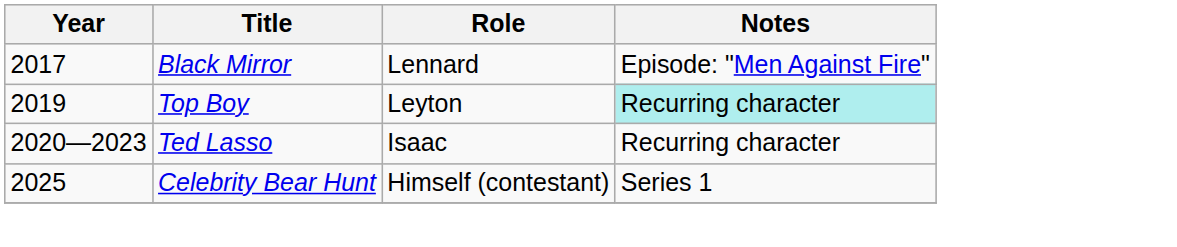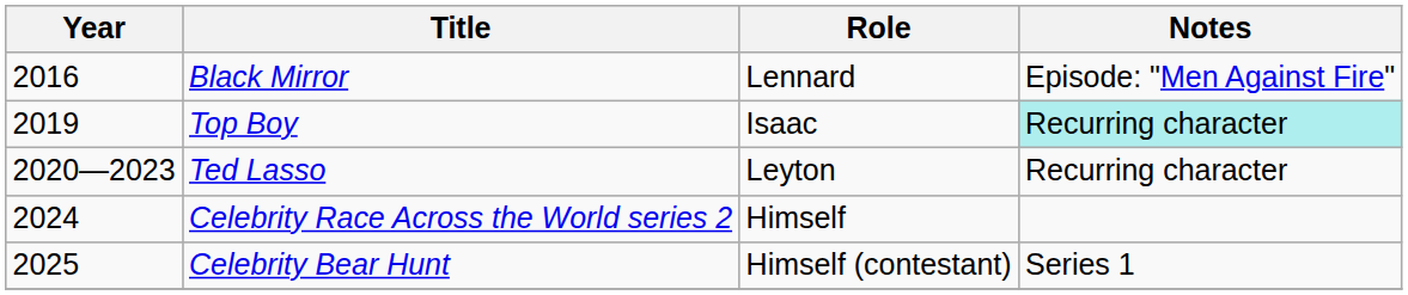 <table class="wikitable sortable">
 <tr>
 <th>Year</th>
 <th>Title</th>
 <th>Role</th>
 <th class="unsortable">Notes</th>
 </tr>
 <tr>
-<td>2017</td>
+<td>2016</td>
 <td><em><a href='#'>Black Mirror</a></em></td>
 <td>Lennard</td>
 <td>Episode: "<a href='#'>Men Against Fire</a>"</td>
 </tr>
 <tr>
 <td>2019</td>
 <td><em><a href='#'>Top Boy</a></em></td>
-<td>Leyton</td>
+<td>Isaac</td>
 <td style="background: paleturquoise;">Recurring character</td>
 </tr>
 <tr>
 <td>2020—2023</td>
 <td><em><a href='#'>Ted Lasso</a></em></td>
-<td>Isaac</td>
+<td>Leyton</td>
 <td>Recurring character</td>
+</tr>
+<tr>
+<td>2024</td>
+<td><em><a href='#'>Celebrity Race Across the World series 2</a></em></td>
+<td>Himself</td>
+<td></td>
 </tr>
 <tr>
 <td>2025</td>
 <td><em><a href='#'>Celebrity Bear Hunt</a></em></td>
 <td>Himself (contestant)</td>
 <td>Series 1</td>
 </tr>
 <tr>
 </tr>
 </table>
